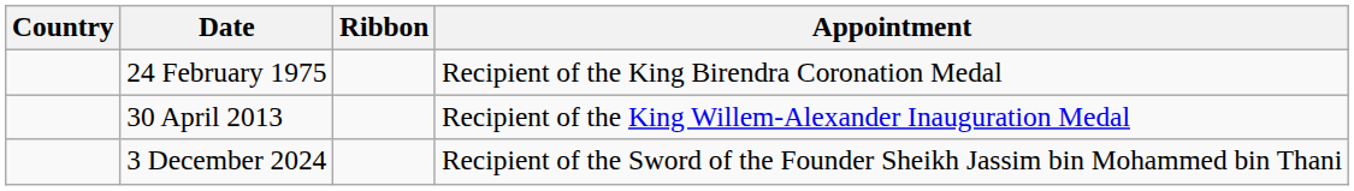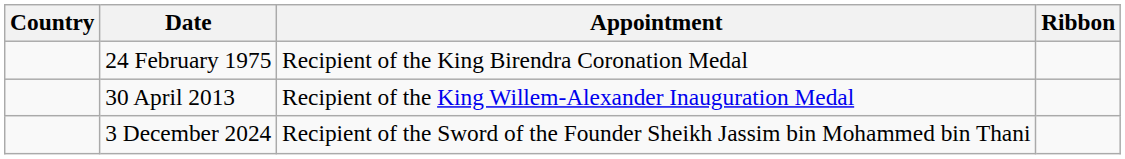 <table class="wikitable">
 <tr>
 <th>Country</th>
 <th>Date</th>
+<th>Appointment</th>
 <th>Ribbon</th>
-<th>Appointment</th>
 </tr>
 <tr>
 <td></td>
 <td>24 February 1975</td>
+<td>Recipient of the King Birendra Coronation Medal</td>
 <td></td>
-<td>Recipient of the King Birendra Coronation Medal</td>
 </tr>
 <tr>
 <td></td>
 <td>30 April 2013</td>
+<td>Recipient of the <a href='#'>King Willem-Alexander Inauguration Medal</a></td>
 <td></td>
-<td>Recipient of the <a href='#'>King Willem-Alexander Inauguration Medal</a></td>
 </tr>
 <tr>
 <td></td>
 <td>3 December 2024</td>
+<td>Recipient of the Sword of the Founder Sheikh Jassim bin Mohammed bin Thani</td>
 <td></td>
-<td>Recipient of the Sword of the Founder Sheikh Jassim bin Mohammed bin Thani</td>
 </tr>
 </table>
